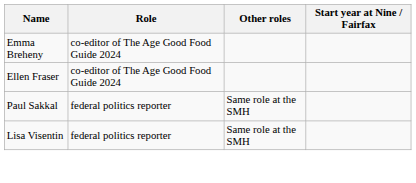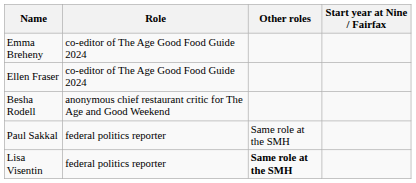 <table class="wikitable">
 <tr>
 <th>Name</th>
 <th>Role</th>
 <th>Other roles</th>
 <th>Start year at Nine / Fairfax</th>
 </tr>
 <tr>
 <td>Emma Breheny</td>
 <td>co-editor of The Age Good Food Guide 2024</td>
 <td></td>
 <td></td>
 </tr>
 <tr>
 <td>Ellen Fraser</td>
 <td>co-editor of The Age Good Food Guide 2024</td>
 <td></td>
 <td></td>
 </tr>
 <tr>
+<td>Besha Rodell</td>
+<td>anonymous chief restaurant critic for The Age and Good Weekend</td>
+<td></td>
+<td></td>
+</tr>
+<tr>
 <td>Paul Sakkal</td>
 <td>federal politics reporter</td>
 <td>Same role at the SMH</td>
 <td></td>
 </tr>
 <tr>
 <td>Lisa Visentin</td>
 <td>federal politics reporter</td>
-<td>Same role at the SMH</td>
+<td><strong>Same role at the SMH</strong></td>
 <td></td>
 </tr>
 </table>
